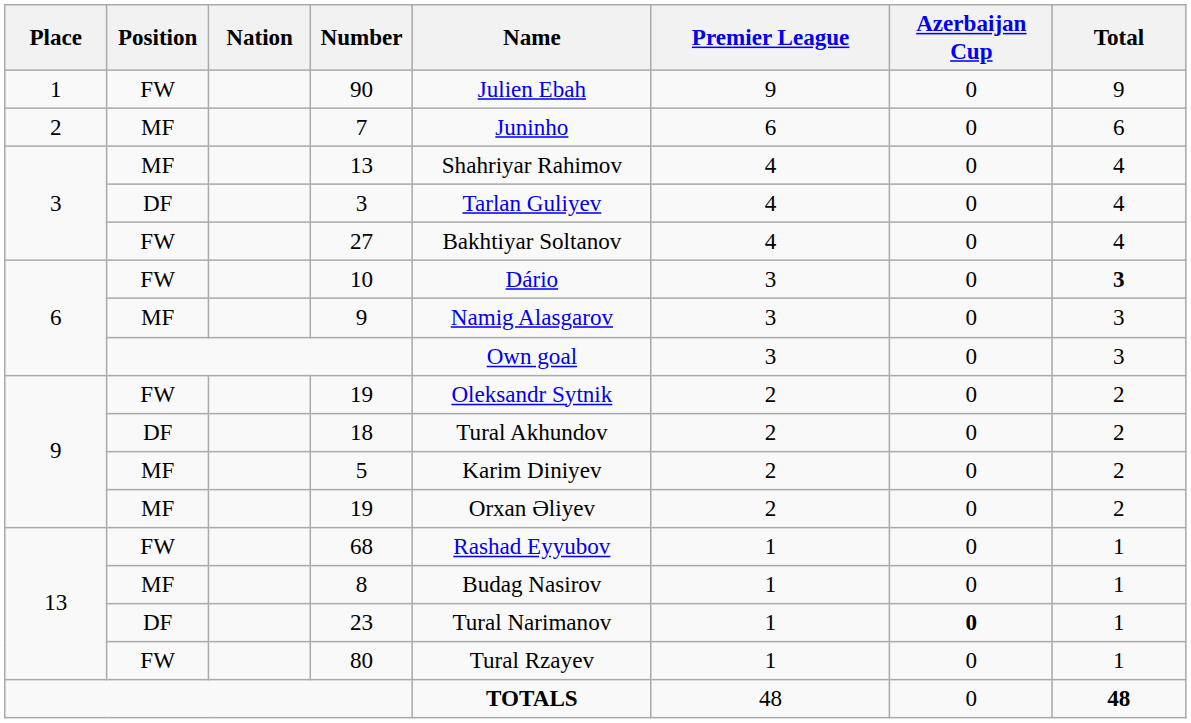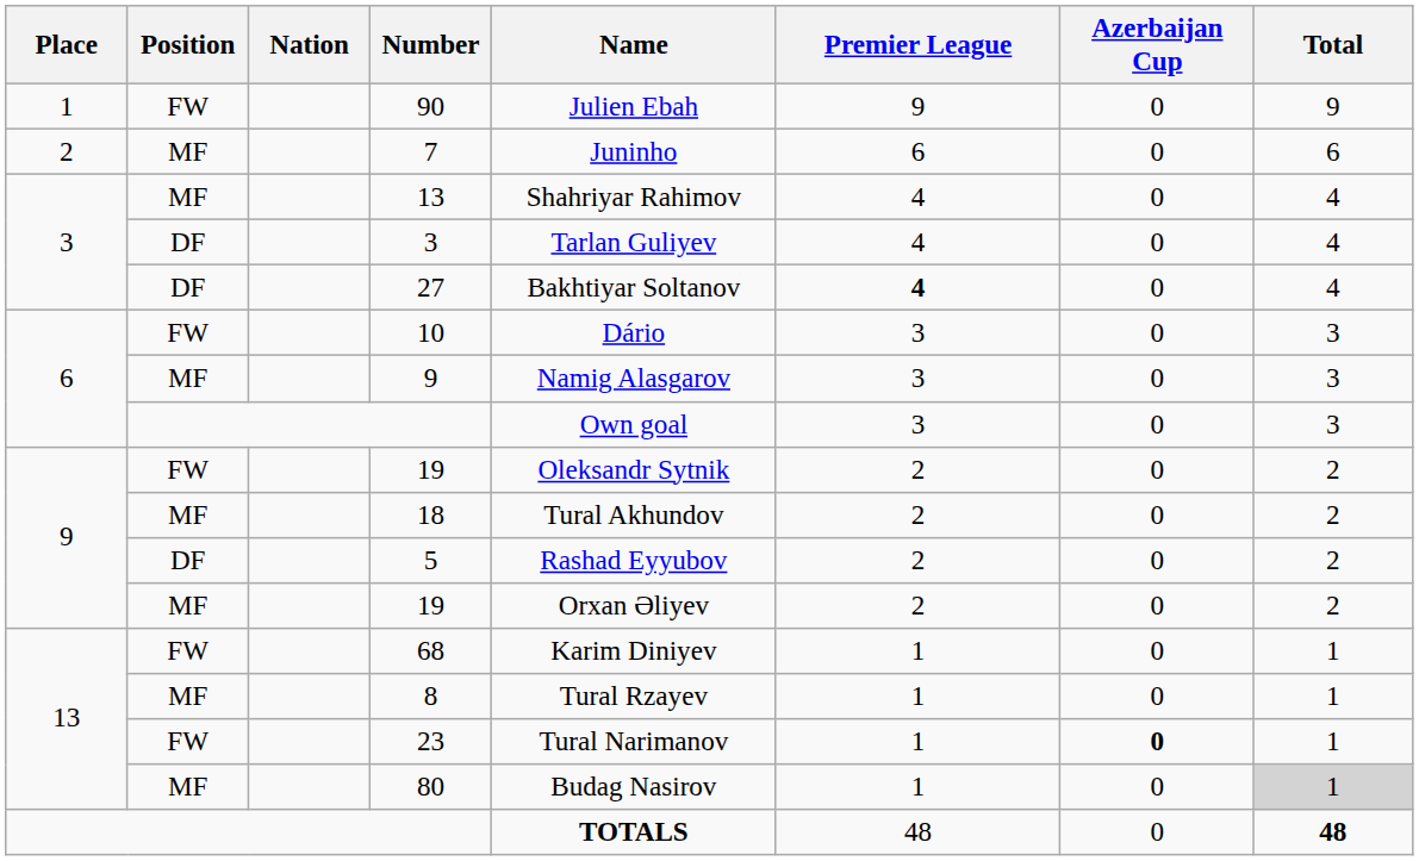 <table class="wikitable" style="font-size: 95%; text-align: center;">
 <tr>
 <th width=60>Place</th>
 <th width=60>Position</th>
 <th width=60>Nation</th>
 <th width=60>Number</th>
 <th width=150>Name</th>
 <th width=150><a href='#'>Premier League</a></th>
 <th width=100><a href='#'>Azerbaijan Cup</a></th>
 <th width=80>Total</th>
 </tr>
 <tr>
 <td>1</td>
 <td>FW</td>
 <td></td>
 <td>90</td>
 <td><a href='#'>Julien Ebah</a></td>
 <td>9</td>
 <td>0</td>
 <td>9</td>
 </tr>
 <tr>
 <td>2</td>
 <td>MF</td>
 <td></td>
 <td>7</td>
 <td><a href='#'>Juninho</a></td>
 <td>6</td>
 <td>0</td>
 <td>6</td>
 </tr>
 <tr>
 <td rowspan="3">3</td>
 <td>MF</td>
 <td></td>
 <td>13</td>
 <td>Shahriyar Rahimov</td>
 <td>4</td>
 <td>0</td>
 <td>4</td>
 </tr>
 <tr>
 <td>DF</td>
 <td></td>
 <td>3</td>
 <td><a href='#'>Tarlan Guliyev</a></td>
 <td>4</td>
 <td>0</td>
 <td>4</td>
 </tr>
 <tr>
-<td>FW</td>
+<td>DF</td>
 <td></td>
 <td>27</td>
 <td>Bakhtiyar Soltanov</td>
-<td>4</td>
+<td><strong>4</strong></td>
 <td>0</td>
 <td>4</td>
 </tr>
 <tr>
 <td rowspan="3">6</td>
 <td>FW</td>
 <td></td>
 <td>10</td>
 <td><a href='#'>Dário</a></td>
 <td>3</td>
 <td>0</td>
-<td><strong>3</strong></td>
+<td>3</td>
 </tr>
 <tr>
 <td>MF</td>
 <td></td>
 <td>9</td>
 <td><a href='#'>Namig Alasgarov</a></td>
 <td>3</td>
 <td>0</td>
 <td>3</td>
 </tr>
 <tr>
 <td colspan="3"></td>
 <td><a href='#'>Own goal</a></td>
 <td>3</td>
 <td>0</td>
 <td>3</td>
 </tr>
 <tr>
 <td rowspan="4">9</td>
 <td>FW</td>
 <td></td>
 <td>19</td>
 <td><a href='#'>Oleksandr Sytnik</a></td>
 <td>2</td>
 <td>0</td>
 <td>2</td>
 </tr>
 <tr>
-<td>DF</td>
+<td>MF</td>
 <td></td>
 <td>18</td>
 <td>Tural Akhundov</td>
 <td>2</td>
 <td>0</td>
 <td>2</td>
 </tr>
 <tr>
-<td>MF</td>
+<td>DF</td>
 <td></td>
 <td>5</td>
-<td>Karim Diniyev</td>
+<td><a href='#'>Rashad Eyyubov</a></td>
 <td>2</td>
 <td>0</td>
 <td>2</td>
 </tr>
 <tr>
 <td>MF</td>
 <td></td>
 <td>19</td>
 <td>Orxan Əliyev</td>
 <td>2</td>
 <td>0</td>
 <td>2</td>
 </tr>
 <tr>
 <td rowspan="4">13</td>
 <td>FW</td>
 <td></td>
 <td>68</td>
-<td><a href='#'>Rashad Eyyubov</a></td>
+<td>Karim Diniyev</td>
 <td>1</td>
 <td>0</td>
 <td>1</td>
 </tr>
 <tr>
 <td>MF</td>
 <td></td>
 <td>8</td>
-<td>Budag Nasirov</td>
+<td>Tural Rzayev</td>
 <td>1</td>
 <td>0</td>
 <td>1</td>
 </tr>
 <tr>
-<td>DF</td>
+<td>FW</td>
 <td></td>
 <td>23</td>
 <td>Tural Narimanov</td>
 <td>1</td>
 <td><strong>0</strong></td>
 <td>1</td>
 </tr>
 <tr>
-<td>FW</td>
+<td>MF</td>
 <td></td>
 <td>80</td>
-<td>Tural Rzayev</td>
+<td>Budag Nasirov</td>
 <td>1</td>
 <td>0</td>
-<td>1</td>
+<td style="background: lightgrey;">1</td>
 </tr>
 <tr>
 <td colspan="4"></td>
 <td><strong>TOTALS</strong></td>
 <td>48</td>
 <td>0</td>
 <td><strong>48</strong></td>
 </tr>
 </table>
